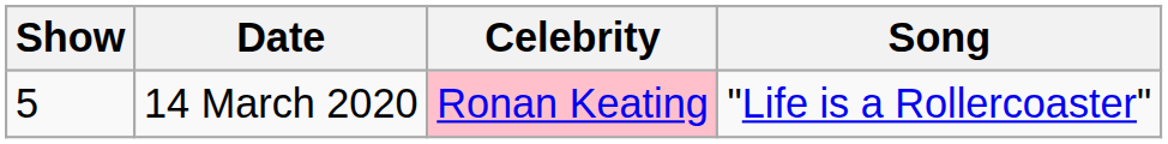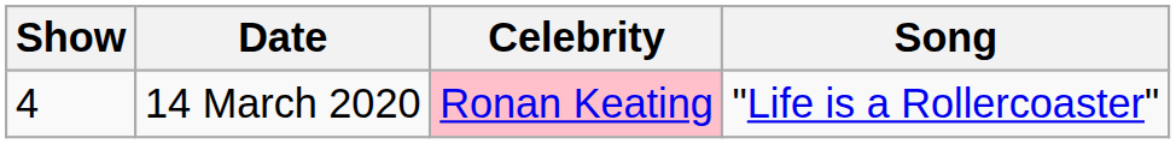 <table class="wikitable">
 <tr>
 <th>Show</th>
 <th>Date</th>
 <th>Celebrity</th>
 <th>Song</th>
 </tr>
 <tr>
-<td>5</td>
+<td>4</td>
 <td>14 March 2020</td>
 <td style="background: pink;"><a href='#'>Ronan Keating</a></td>
 <td>"<a href='#'>Life is a Rollercoaster</a>"</td>
 </tr>
 </table>
